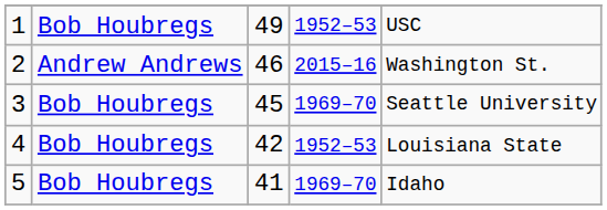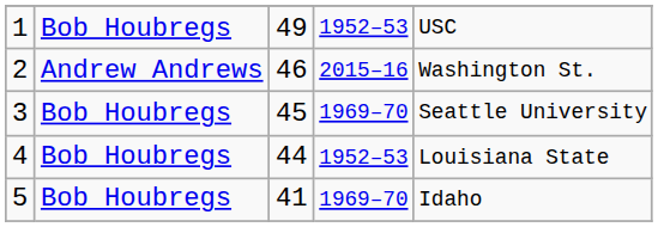 <table class="wikitable">
 <tr>
 </tr>
 <tr>
 <td>1</td>
 <td><a href='#'>Bob Houbregs</a></td>
 <td>49</td>
 <td style="font-size:80%;"><a href='#'>1952–53</a></td>
 <td style="font-size:80%;">USC</td>
 </tr>
 <tr>
 <td>2</td>
 <td><a href='#'>Andrew Andrews</a></td>
 <td>46</td>
 <td style="font-size:80%;"><a href='#'>2015–16</a></td>
 <td style="font-size:80%;">Washington St.</td>
 </tr>
 <tr>
 <td>3</td>
 <td><a href='#'>Bob Houbregs</a></td>
 <td>45</td>
 <td style="font-size:80%;"><a href='#'>1969–70</a></td>
 <td style="font-size:80%;">Seattle University</td>
 </tr>
 <tr>
 <td>4</td>
 <td><a href='#'>Bob Houbregs</a></td>
-<td>42</td>
+<td>44</td>
 <td style="font-size:80%;"><a href='#'>1952–53</a></td>
 <td style="font-size:80%;">Louisiana State</td>
 </tr>
 <tr>
 <td>5</td>
 <td><a href='#'>Bob Houbregs</a></td>
 <td>41</td>
 <td style="font-size:80%;"><a href='#'>1969–70</a></td>
 <td style="font-size:80%;">Idaho</td>
 </tr>
 </table>
